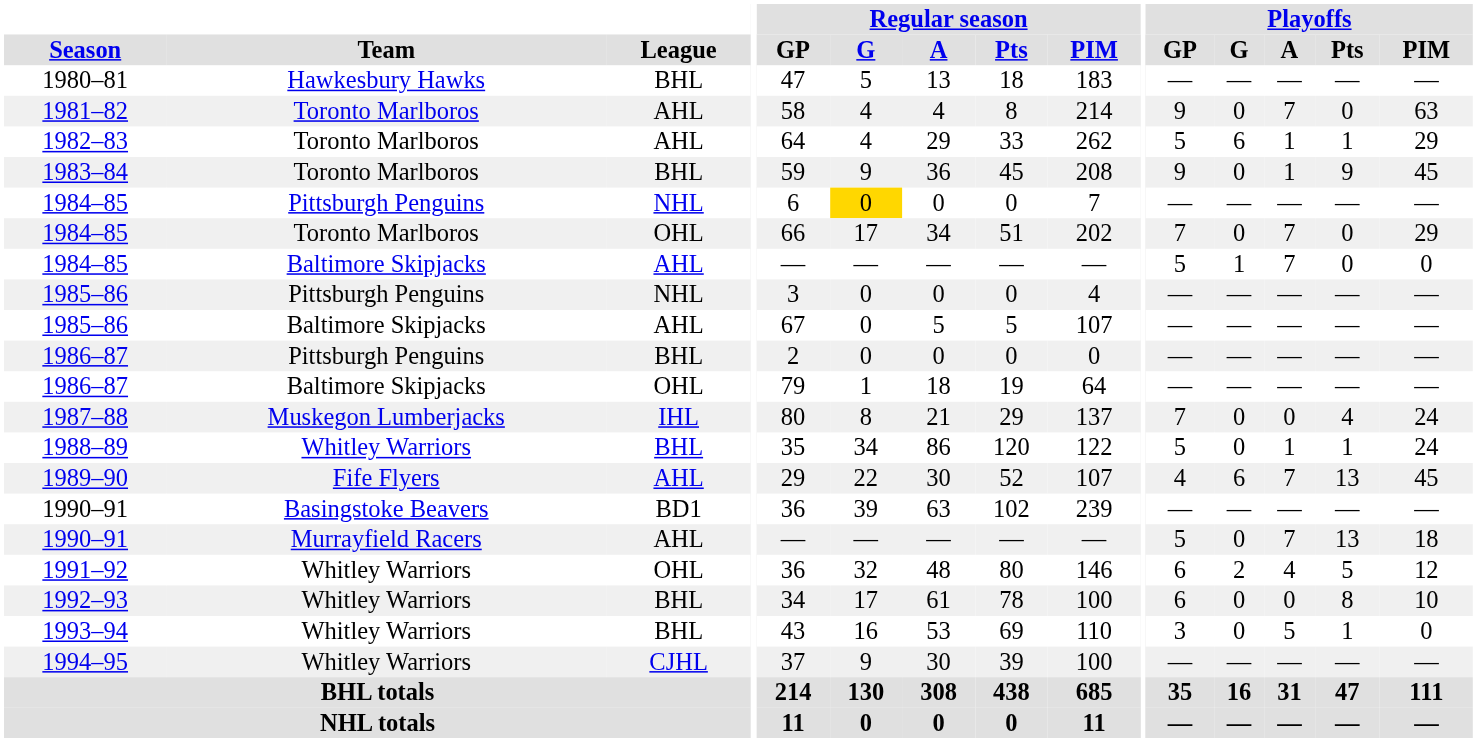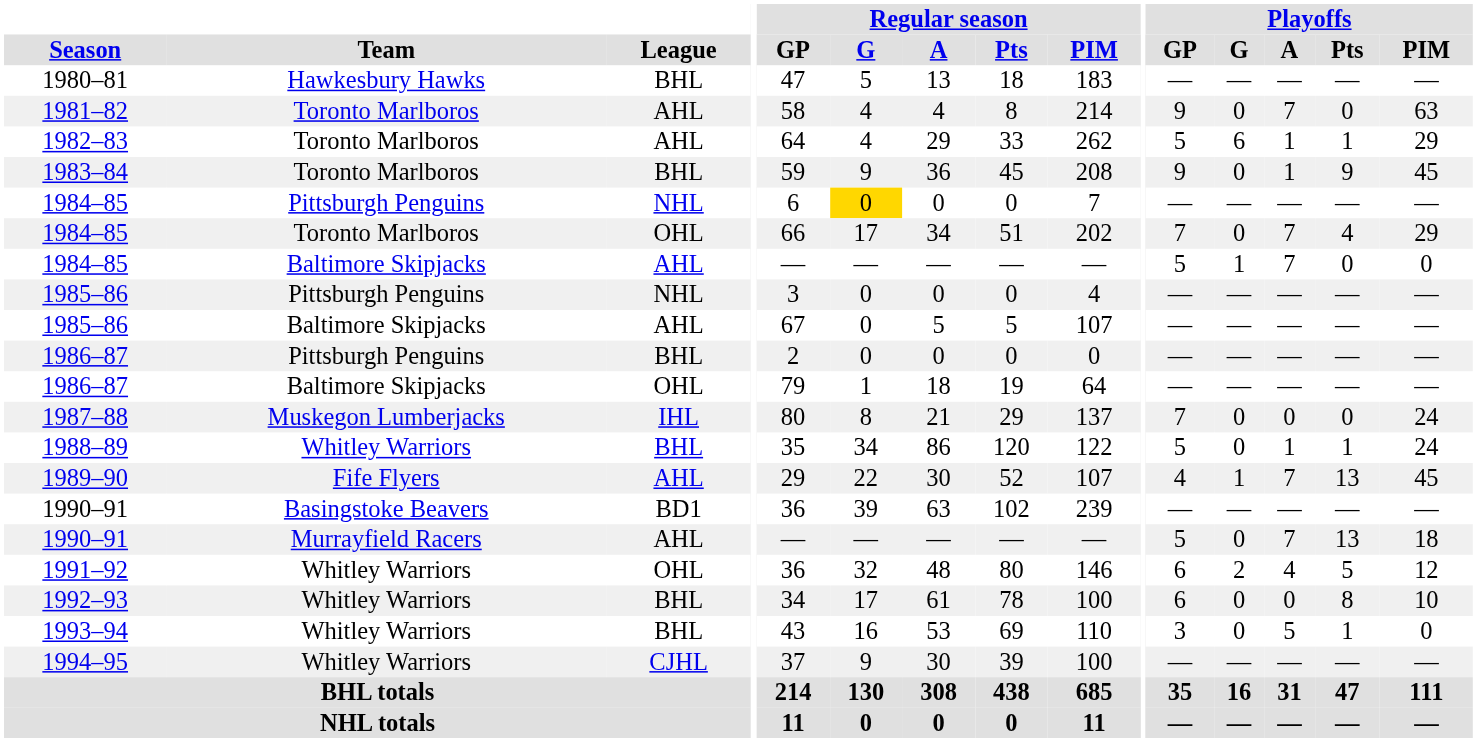 <table border="0" cellpadding="1" cellspacing="0" style="text-align:center; width:60em">
 <tr bgcolor="#e0e0e0">
 <th colspan="3" bgcolor="#ffffff"></th>
 <th rowspan="100" bgcolor="#ffffff"></th>
 <th colspan="5"><a href='#'>Regular season</a></th>
 <th rowspan="100" bgcolor="#ffffff"></th>
 <th colspan="5"><a href='#'>Playoffs</a></th>
 </tr>
 <tr bgcolor="#e0e0e0">
 <th><a href='#'>Season</a></th>
 <th>Team</th>
 <th>League</th>
 <th>GP</th>
 <th><a href='#'>G</a></th>
 <th><a href='#'>A</a></th>
 <th><a href='#'>Pts</a></th>
 <th><a href='#'>PIM</a></th>
 <th>GP</th>
 <th>G</th>
 <th>A</th>
 <th>Pts</th>
 <th>PIM</th>
 </tr>
 <tr>
 <td>1980–81</td>
 <td><a href='#'>Hawkesbury Hawks</a></td>
 <td>BHL</td>
 <td>47</td>
 <td>5</td>
 <td>13</td>
 <td>18</td>
 <td>183</td>
 <td>—</td>
 <td>—</td>
 <td>—</td>
 <td>—</td>
 <td>—</td>
 </tr>
 <tr bgcolor="#f0f0f0">
 <td><a href='#'>1981–82</a></td>
 <td><a href='#'>Toronto Marlboros</a></td>
 <td>AHL</td>
 <td>58</td>
 <td>4</td>
 <td>4</td>
 <td>8</td>
 <td>214</td>
 <td>9</td>
 <td>0</td>
 <td>7</td>
 <td>0</td>
 <td>63</td>
 </tr>
 <tr>
 <td><a href='#'>1982–83</a></td>
 <td>Toronto Marlboros</td>
 <td>AHL</td>
 <td>64</td>
 <td>4</td>
 <td>29</td>
 <td>33</td>
 <td>262</td>
 <td>5</td>
 <td>6</td>
 <td>1</td>
 <td>1</td>
 <td>29</td>
 </tr>
 <tr bgcolor="#f0f0f0">
 <td><a href='#'>1983–84</a></td>
 <td>Toronto Marlboros</td>
 <td>BHL</td>
 <td>59</td>
 <td>9</td>
 <td>36</td>
 <td>45</td>
 <td>208</td>
 <td>9</td>
 <td>0</td>
 <td>1</td>
 <td>9</td>
 <td>45</td>
 </tr>
 <tr>
 <td><a href='#'>1984–85</a></td>
 <td><a href='#'>Pittsburgh Penguins</a></td>
 <td><a href='#'>NHL</a></td>
 <td>6</td>
 <td style="background: gold;">0</td>
 <td>0</td>
 <td>0</td>
 <td>7</td>
 <td>—</td>
 <td>—</td>
 <td>—</td>
 <td>—</td>
 <td>—</td>
 </tr>
 <tr bgcolor="#f0f0f0">
 <td><a href='#'>1984–85</a></td>
 <td>Toronto Marlboros</td>
 <td>OHL</td>
 <td>66</td>
 <td>17</td>
 <td>34</td>
 <td>51</td>
 <td>202</td>
 <td>7</td>
 <td>0</td>
 <td>7</td>
-<td>0</td>
+<td>4</td>
 <td>29</td>
 </tr>
 <tr>
 <td><a href='#'>1984–85</a></td>
 <td><a href='#'>Baltimore Skipjacks</a></td>
 <td><a href='#'>AHL</a></td>
 <td>—</td>
 <td>—</td>
 <td>—</td>
 <td>—</td>
 <td>—</td>
 <td>5</td>
 <td>1</td>
 <td>7</td>
 <td>0</td>
 <td>0</td>
 </tr>
 <tr bgcolor="#f0f0f0">
 <td><a href='#'>1985–86</a></td>
 <td>Pittsburgh Penguins</td>
 <td>NHL</td>
 <td>3</td>
 <td>0</td>
 <td>0</td>
 <td>0</td>
 <td>4</td>
 <td>—</td>
 <td>—</td>
 <td>—</td>
 <td>—</td>
 <td>—</td>
 </tr>
 <tr>
 <td><a href='#'>1985–86</a></td>
 <td>Baltimore Skipjacks</td>
 <td>AHL</td>
 <td>67</td>
 <td>0</td>
 <td>5</td>
 <td>5</td>
 <td>107</td>
 <td>—</td>
 <td>—</td>
 <td>—</td>
 <td>—</td>
 <td>—</td>
 </tr>
 <tr bgcolor="#f0f0f0">
 <td><a href='#'>1986–87</a></td>
 <td>Pittsburgh Penguins</td>
 <td>BHL</td>
 <td>2</td>
 <td>0</td>
 <td>0</td>
 <td>0</td>
 <td>0</td>
 <td>—</td>
 <td>—</td>
 <td>—</td>
 <td>—</td>
 <td>—</td>
 </tr>
 <tr>
 <td><a href='#'>1986–87</a></td>
 <td>Baltimore Skipjacks</td>
 <td>OHL</td>
 <td>79</td>
 <td>1</td>
 <td>18</td>
 <td>19</td>
 <td>64</td>
 <td>—</td>
 <td>—</td>
 <td>—</td>
 <td>—</td>
 <td>—</td>
 </tr>
 <tr bgcolor="#f0f0f0">
 <td><a href='#'>1987–88</a></td>
 <td><a href='#'>Muskegon Lumberjacks</a></td>
 <td><a href='#'>IHL</a></td>
 <td>80</td>
 <td>8</td>
 <td>21</td>
 <td>29</td>
 <td>137</td>
 <td>7</td>
 <td>0</td>
 <td>0</td>
-<td>4</td>
+<td>0</td>
 <td>24</td>
 </tr>
 <tr>
 <td><a href='#'>1988–89</a></td>
 <td><a href='#'>Whitley Warriors</a></td>
 <td><a href='#'>BHL</a></td>
 <td>35</td>
 <td>34</td>
 <td>86</td>
 <td>120</td>
 <td>122</td>
 <td>5</td>
 <td>0</td>
 <td>1</td>
 <td>1</td>
 <td>24</td>
 </tr>
 <tr bgcolor="#f0f0f0">
 <td><a href='#'>1989–90</a></td>
 <td><a href='#'>Fife Flyers</a></td>
 <td><a href='#'>AHL</a></td>
 <td>29</td>
 <td>22</td>
 <td>30</td>
 <td>52</td>
 <td>107</td>
 <td>4</td>
-<td>6</td>
+<td>1</td>
 <td>7</td>
 <td>13</td>
 <td>45</td>
 </tr>
 <tr>
 <td>1990–91</td>
 <td><a href='#'>Basingstoke Beavers</a></td>
 <td>BD1</td>
 <td>36</td>
 <td>39</td>
 <td>63</td>
 <td>102</td>
 <td>239</td>
 <td>—</td>
 <td>—</td>
 <td>—</td>
 <td>—</td>
 <td>—</td>
 </tr>
 <tr bgcolor="#f0f0f0">
 <td><a href='#'>1990–91</a></td>
 <td><a href='#'>Murrayfield Racers</a></td>
 <td>AHL</td>
 <td>—</td>
 <td>—</td>
 <td>—</td>
 <td>—</td>
 <td>—</td>
 <td>5</td>
 <td>0</td>
 <td>7</td>
 <td>13</td>
 <td>18</td>
 </tr>
 <tr>
 <td><a href='#'>1991–92</a></td>
 <td>Whitley Warriors</td>
 <td>OHL</td>
 <td>36</td>
 <td>32</td>
 <td>48</td>
 <td>80</td>
 <td>146</td>
 <td>6</td>
 <td>2</td>
 <td>4</td>
 <td>5</td>
 <td>12</td>
 </tr>
 <tr bgcolor="#f0f0f0">
 <td><a href='#'>1992–93</a></td>
 <td>Whitley Warriors</td>
 <td>BHL</td>
 <td>34</td>
 <td>17</td>
 <td>61</td>
 <td>78</td>
 <td>100</td>
 <td>6</td>
 <td>0</td>
 <td>0</td>
 <td>8</td>
 <td>10</td>
 </tr>
 <tr>
 <td><a href='#'>1993–94</a></td>
 <td>Whitley Warriors</td>
 <td>BHL</td>
 <td>43</td>
 <td>16</td>
 <td>53</td>
 <td>69</td>
 <td>110</td>
 <td>3</td>
 <td>0</td>
 <td>5</td>
 <td>1</td>
 <td>0</td>
 </tr>
 <tr bgcolor="#f0f0f0">
 <td><a href='#'>1994–95</a></td>
 <td>Whitley Warriors</td>
 <td><a href='#'>CJHL</a></td>
 <td>37</td>
 <td>9</td>
 <td>30</td>
 <td>39</td>
 <td>100</td>
 <td>—</td>
 <td>—</td>
 <td>—</td>
 <td>—</td>
 <td>—</td>
 </tr>
 <tr bgcolor="#e0e0e0">
 <th colspan="3">BHL totals</th>
 <th>214</th>
 <th>130</th>
 <th>308</th>
 <th>438</th>
 <th>685</th>
 <th>35</th>
 <th>16</th>
 <th>31</th>
 <th>47</th>
 <th>111</th>
 </tr>
 <tr bgcolor="#e0e0e0">
 <th colspan="3">NHL totals</th>
 <th>11</th>
 <th>0</th>
 <th>0</th>
 <th>0</th>
 <th>11</th>
 <th>—</th>
 <th>—</th>
 <th>—</th>
 <th>—</th>
 <th>—</th>
 </tr>
 </table>
